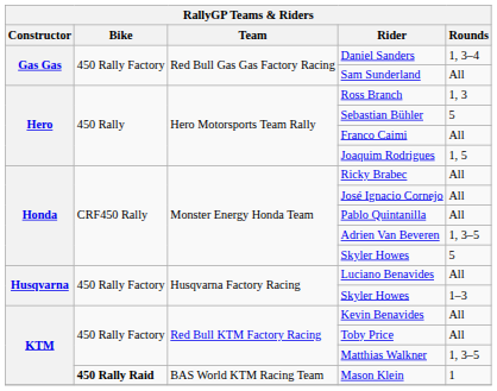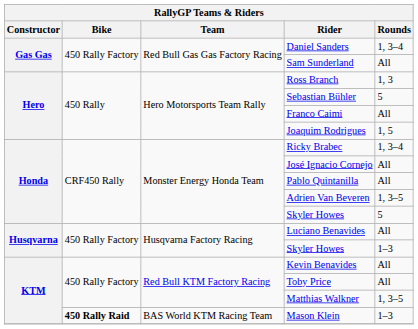 <table class="wikitable" style="font-size: 85%;">
 <tr>
 <th colspan=5><strong>RallyGP Teams & Riders</strong></th>
 </tr>
 <tr>
 <th>Constructor</th>
 <th>Bike</th>
 <th>Team</th>
 <th>Rider</th>
 <th>Rounds</th>
 </tr>
 <tr>
 <th rowspan=2><a href='#'>Gas Gas</a></th>
 <td rowspan=2>450 Rally Factory</td>
 <td rowspan=2> Red Bull Gas Gas Factory Racing</td>
 <td> <a href='#'>Daniel Sanders</a></td>
 <td>1, 3–4</td>
 </tr>
 <tr>
 <td> <a href='#'>Sam Sunderland</a></td>
 <td>All</td>
 </tr>
 <tr>
 <th rowspan=4><a href='#'>Hero</a></th>
 <td rowspan=4>450 Rally</td>
 <td rowspan=4> Hero Motorsports Team Rally</td>
 <td> <a href='#'>Ross Branch</a></td>
 <td>1, 3</td>
 </tr>
 <tr>
 <td> <a href='#'>Sebastian Bühler</a></td>
 <td>5</td>
 </tr>
 <tr>
 <td> <a href='#'>Franco Caimi</a></td>
 <td>All</td>
 </tr>
 <tr>
 <td> <a href='#'>Joaquim Rodrigues</a></td>
 <td>1, 5</td>
 </tr>
 <tr>
 <th rowspan=5><a href='#'>Honda</a></th>
 <td rowspan=5>CRF450 Rally</td>
 <td rowspan=5> Monster Energy Honda Team</td>
 <td> <a href='#'>Ricky Brabec</a></td>
-<td>All</td>
+<td>1, 3–4</td>
 </tr>
 <tr>
 <td> <a href='#'>José Ignacio Cornejo</a></td>
 <td>All</td>
 </tr>
 <tr>
 <td> <a href='#'>Pablo Quintanilla</a></td>
 <td>All</td>
 </tr>
 <tr>
 <td> <a href='#'>Adrien Van Beveren</a></td>
 <td>1, 3–5</td>
 </tr>
 <tr>
 <td> <a href='#'>Skyler Howes</a></td>
 <td>5</td>
 </tr>
 <tr>
 <th rowspan=2><a href='#'>Husqvarna</a></th>
 <td rowspan=2>450 Rally Factory</td>
 <td rowspan=2> Husqvarna Factory Racing</td>
 <td> <a href='#'>Luciano Benavides</a></td>
 <td>All</td>
 </tr>
 <tr>
 <td> <a href='#'>Skyler Howes</a></td>
 <td>1–3</td>
 </tr>
 <tr>
 <th rowspan=4><a href='#'>KTM</a></th>
 <td rowspan=3>450 Rally Factory</td>
 <td rowspan=3> <a href='#'>Red Bull KTM Factory Racing</a></td>
 <td> <a href='#'>Kevin Benavides</a></td>
 <td>All</td>
 </tr>
 <tr>
 <td> <a href='#'>Toby Price</a></td>
 <td>All</td>
 </tr>
 <tr>
 <td> <a href='#'>Matthias Walkner</a></td>
 <td>1, 3–5</td>
 </tr>
 <tr>
 <td><strong>450 Rally Raid</strong></td>
 <td> BAS World KTM Racing Team</td>
 <td> <a href='#'>Mason Klein</a></td>
-<td>1</td>
+<td>1–3</td>
 </tr>
 <tr>
 </tr>
 </table>
